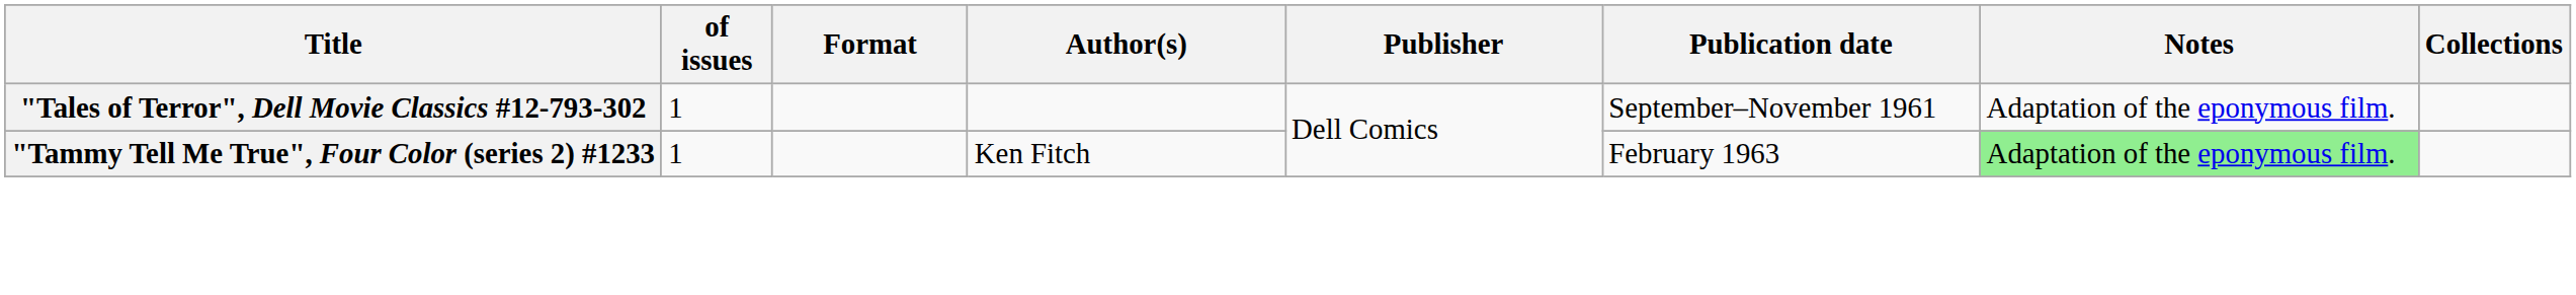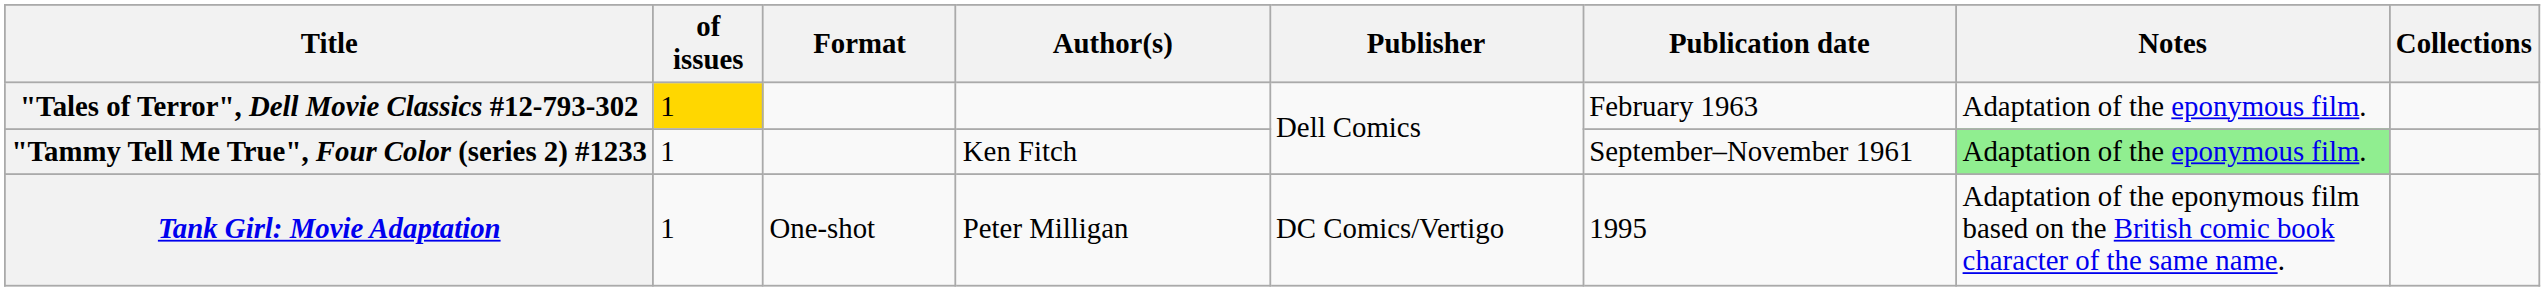 <table class="wikitable">
 <tr>
 <th>Title</th>
 <th style="width:40pt"> of issues</th>
 <th style="width:75pt">Format</th>
 <th style="width:125pt">Author(s)</th>
 <th style="width:125pt">Publisher</th>
 <th style="width:150pt">Publication date</th>
 <th style="width:175pt">Notes</th>
 <th>Collections</th>
 </tr>
 <tr>
 <th>"Tales of Terror", <em>Dell Movie Classics</em> #12-793-302</th>
-<td>1</td>
+<td style="background: gold;">1</td>
 <td></td>
 <td></td>
 <td rowspan="2">Dell Comics</td>
-<td>September–November 1961</td>
+<td>February 1963</td>
 <td>Adaptation of the <a href='#'>eponymous film</a>.</td>
 <td></td>
 </tr>
 <tr>
 <th>"Tammy Tell Me True", <em>Four Color</em> (series 2) #1233</th>
 <td>1</td>
 <td></td>
 <td>Ken Fitch</td>
-<td>February 1963</td>
+<td>September–November 1961</td>
 <td style="background: lightgreen;">Adaptation of the <a href='#'>eponymous film</a>.</td>
 <td></td>
 </tr>
+<tr>
+<th><em><a href='#'>Tank Girl: Movie Adaptation</a></em></th>
+<td>1</td>
+<td>One-shot</td>
+<td>Peter Milligan</td>
+<td>DC Comics/Vertigo</td>
+<td>1995</td>
+<td>Adaptation of the eponymous film based on the <a href='#'>British comic book character of the same name</a>.</td>
+<td></td>
+</tr>
 </table>
